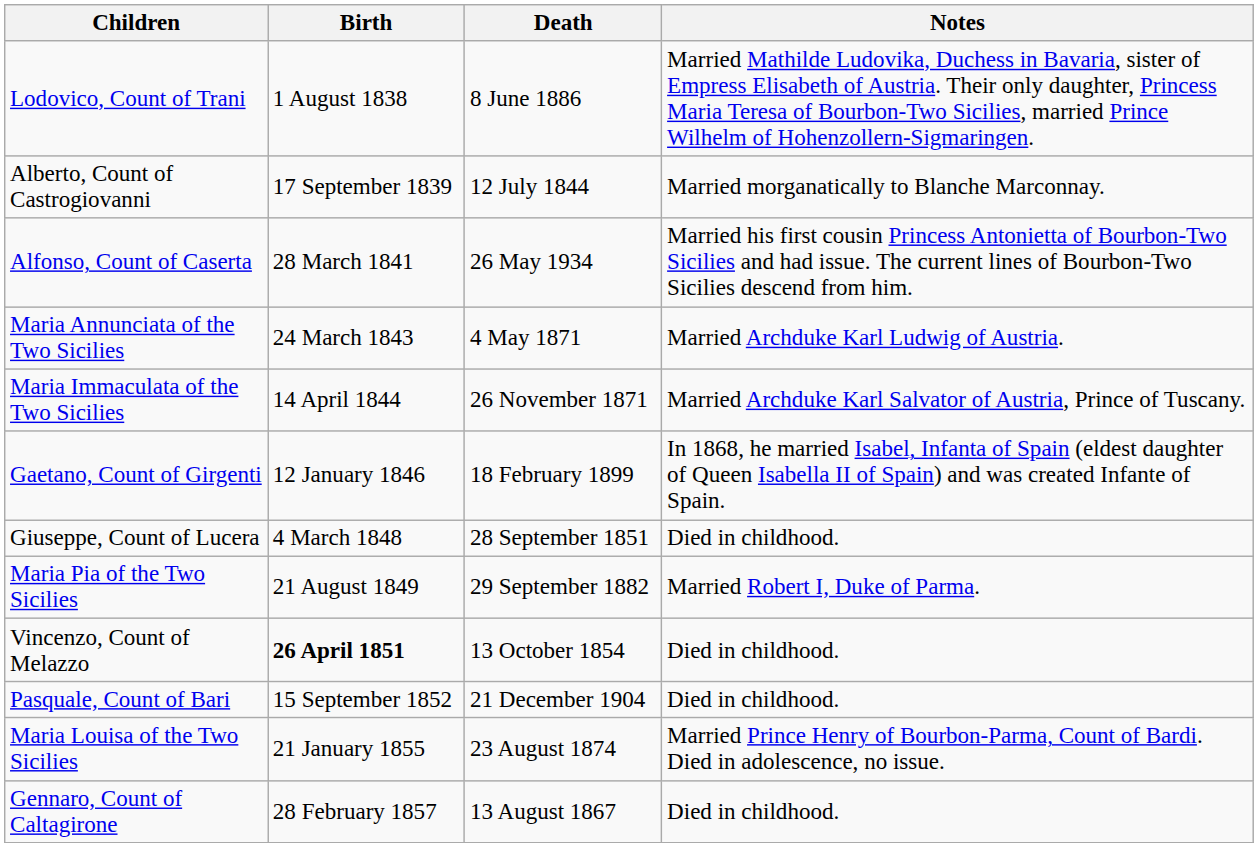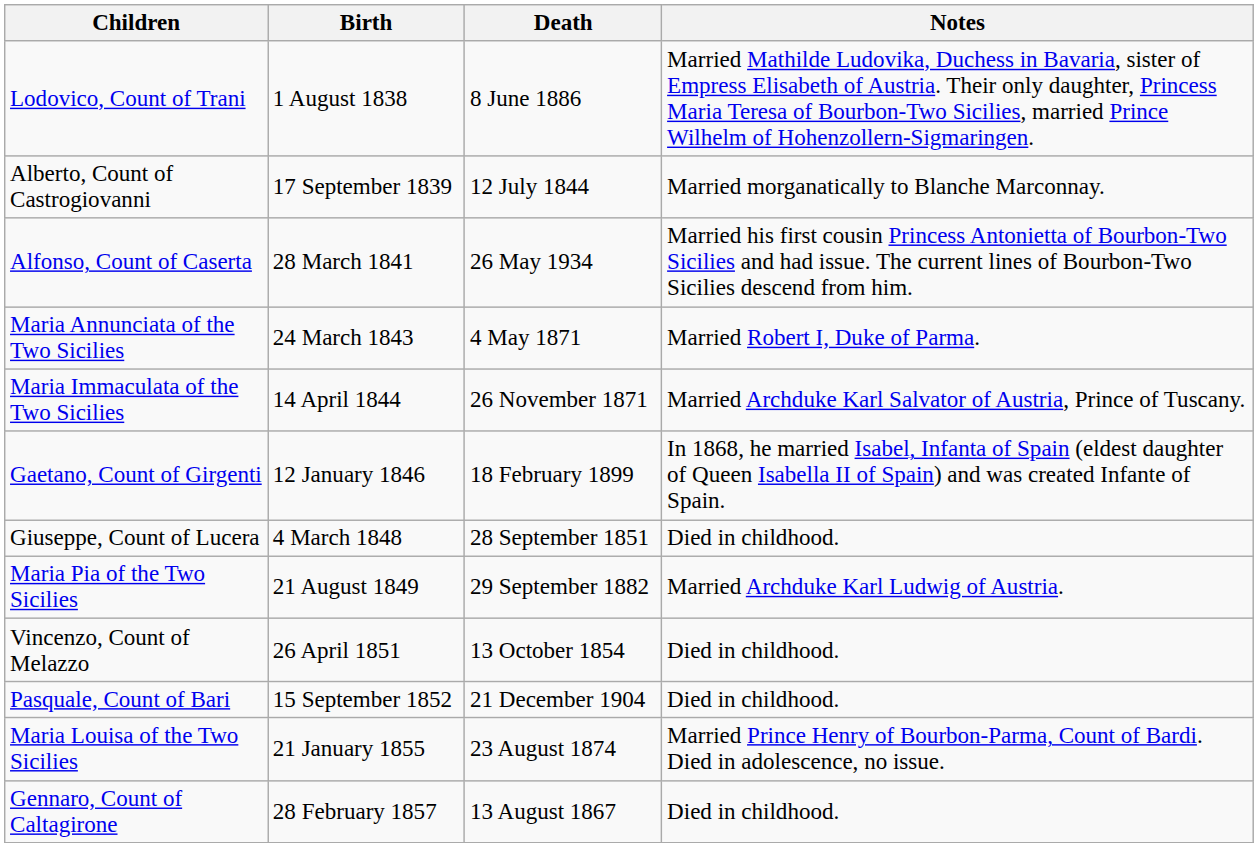 <table class="wikitable">
 <tr>
 <th width="20%">Children</th>
 <th width="15%">Birth</th>
 <th width="15%">Death</th>
 <th width="45%">Notes</th>
 </tr>
 <tr>
 <td><a href='#'>Lodovico, Count of Trani</a></td>
 <td>1 August 1838</td>
 <td>8 June 1886</td>
 <td>Married <a href='#'>Mathilde Ludovika, Duchess in Bavaria</a>, sister of <a href='#'>Empress Elisabeth of Austria</a>. Their only daughter, <a href='#'>Princess Maria Teresa of Bourbon-Two Sicilies</a>, married <a href='#'>Prince Wilhelm of Hohenzollern-Sigmaringen</a>.</td>
 </tr>
 <tr>
 <td>Alberto, Count of Castrogiovanni</td>
 <td>17 September 1839</td>
 <td>12 July 1844</td>
 <td>Married morganatically to Blanche Marconnay.</td>
 </tr>
 <tr>
 <td><a href='#'>Alfonso, Count of Caserta</a></td>
 <td>28 March 1841</td>
 <td>26 May 1934</td>
 <td>Married his first cousin <a href='#'>Princess Antonietta of Bourbon-Two Sicilies</a> and had issue. The current lines of Bourbon-Two Sicilies descend from him.</td>
 </tr>
 <tr>
 <td><a href='#'>Maria Annunciata of the Two Sicilies</a></td>
 <td>24 March 1843</td>
 <td>4 May 1871</td>
-<td>Married <a href='#'>Archduke Karl Ludwig of Austria</a>.</td>
+<td>Married <a href='#'>Robert I, Duke of Parma</a>.</td>
 </tr>
 <tr>
 <td><a href='#'>Maria Immaculata of the Two Sicilies</a></td>
 <td>14 April 1844</td>
 <td>26 November 1871</td>
 <td>Married <a href='#'>Archduke Karl Salvator of Austria</a>, Prince of Tuscany.</td>
 </tr>
 <tr>
 <td><a href='#'>Gaetano, Count of Girgenti</a></td>
 <td>12 January 1846</td>
 <td>18 February 1899</td>
 <td>In 1868, he married <a href='#'>Isabel, Infanta of Spain</a> (eldest daughter of Queen <a href='#'>Isabella II of Spain</a>) and was created Infante of Spain.</td>
 </tr>
 <tr>
 <td>Giuseppe, Count of Lucera</td>
 <td>4 March 1848</td>
 <td>28 September 1851</td>
 <td>Died in childhood.</td>
 </tr>
 <tr>
 <td><a href='#'>Maria Pia of the Two Sicilies</a></td>
 <td>21 August 1849</td>
 <td>29 September 1882</td>
-<td>Married <a href='#'>Robert I, Duke of Parma</a>.</td>
+<td>Married <a href='#'>Archduke Karl Ludwig of Austria</a>.</td>
 </tr>
 <tr>
 <td>Vincenzo, Count of Melazzo</td>
-<td><strong>26 April 1851</strong></td>
+<td>26 April 1851</td>
 <td>13 October 1854</td>
 <td>Died in childhood.</td>
 </tr>
 <tr>
 <td><a href='#'>Pasquale, Count of Bari</a></td>
 <td>15 September 1852</td>
 <td>21 December 1904</td>
 <td>Died in childhood.</td>
 </tr>
 <tr>
 <td><a href='#'>Maria Louisa of the Two Sicilies</a></td>
 <td>21 January 1855</td>
 <td>23 August 1874</td>
 <td>Married <a href='#'>Prince Henry of Bourbon-Parma, Count of Bardi</a>. Died in adolescence, no issue.</td>
 </tr>
 <tr>
 <td><a href='#'>Gennaro, Count of Caltagirone</a></td>
 <td>28 February 1857</td>
 <td>13 August 1867</td>
 <td>Died in childhood.</td>
 </tr>
 <tr>
 </tr>
 </table>
